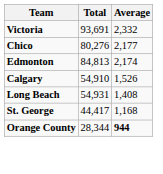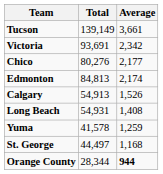 <table class="wikitable">
 <tr>
 <th><strong>Team</strong></th>
 <th><strong>Total</strong></th>
 <th><strong>Average</strong></th>
 </tr>
 <tr>
+<td><strong>Tucson</strong></td>
+<td>139,149</td>
+<td>3,661</td>
+</tr>
+<tr>
 <td><strong>Victoria</strong></td>
 <td>93,691</td>
-<td>2,332</td>
+<td>2,342</td>
 </tr>
 <tr>
 <td><strong>Chico</strong></td>
 <td>80,276</td>
 <td>2,177</td>
 </tr>
 <tr>
 <td><strong>Edmonton</strong></td>
 <td>84,813</td>
 <td>2,174</td>
 </tr>
 <tr>
 <td><strong>Calgary</strong></td>
-<td>54,910</td>
+<td>54,913</td>
 <td>1,526</td>
 </tr>
 <tr>
 <td><strong>Long Beach</strong></td>
 <td>54,931</td>
 <td>1,408</td>
 </tr>
 <tr>
+<td><strong>Yuma</strong></td>
+<td>41,578</td>
+<td>1,259</td>
+</tr>
+<tr>
 <td><strong>St. George</strong></td>
-<td>44,417</td>
+<td>44,497</td>
 <td>1,168</td>
 </tr>
 <tr>
 <td><strong>Orange County</strong></td>
 <td>28,344</td>
 <td><strong>944</strong></td>
 </tr>
 </table>
